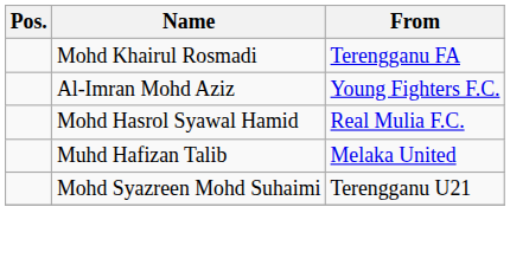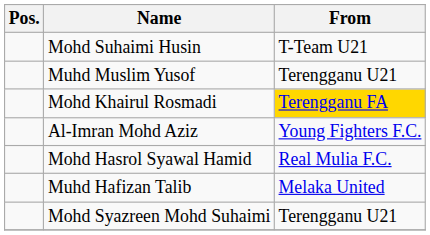 <table class="wikitable sortable">
 <tr>
 <th style="background:;">Pos.</th>
 <th style="background:;">Name</th>
 <th style="background:;">From</th>
 </tr>
 <tr>
 <td></td>
+<td> Mohd Suhaimi Husin</td>
+<td> T-Team U21</td>
+</tr>
+<tr>
+<td></td>
+<td> Muhd Muslim Yusof</td>
+<td> Terengganu U21</td>
+</tr>
+<tr>
+<td></td>
 <td> Mohd Khairul Rosmadi</td>
-<td> <a href='#'>Terengganu FA</a></td>
+<td style="background: gold;"> <a href='#'>Terengganu FA</a></td>
 </tr>
 <tr>
 <td></td>
 <td> Al-Imran Mohd Aziz</td>
 <td> <a href='#'>Young Fighters F.C.</a></td>
 </tr>
 <tr>
 <td></td>
 <td> Mohd Hasrol Syawal Hamid</td>
 <td> <a href='#'>Real Mulia F.C.</a></td>
 </tr>
 <tr>
 <td></td>
 <td> Muhd Hafizan Talib</td>
 <td> <a href='#'>Melaka United</a></td>
 </tr>
 <tr>
 <td></td>
 <td> Mohd Syazreen Mohd Suhaimi</td>
 <td> Terengganu U21</td>
 </tr>
 <tr>
 </tr>
 </table>
